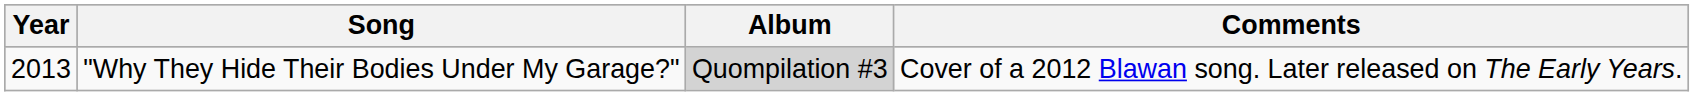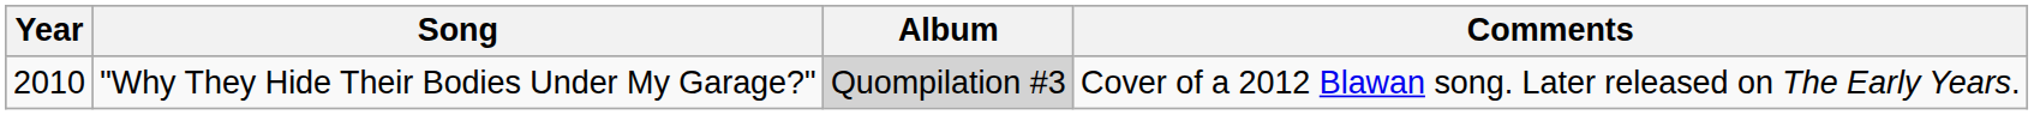 <table class="wikitable">
 <tr>
 <th>Year</th>
 <th>Song</th>
 <th>Album</th>
 <th>Comments</th>
 </tr>
 <tr>
-<td>2013</td>
+<td>2010</td>
 <td>"Why They Hide Their Bodies Under My Garage?"</td>
 <td style="background: lightgrey;">Quompilation #3</td>
 <td>Cover of a 2012 <a href='#'>Blawan</a> song. Later released on <em>The Early Years</em>.</td>
 </tr>
 </table>
